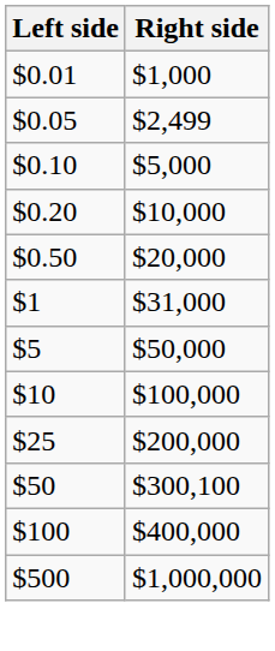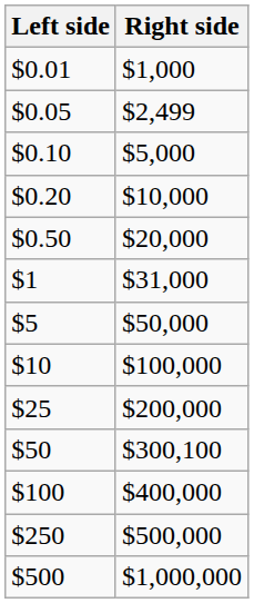 <table class="wikitable">
 <tr>
 <th>Left side</th>
 <th>Right side</th>
 </tr>
 <tr>
 <td>$0.01</td>
 <td>$1,000</td>
 </tr>
 <tr>
 <td>$0.05</td>
 <td>$2,499</td>
 </tr>
 <tr>
 <td>$0.10</td>
 <td>$5,000</td>
 </tr>
 <tr>
 <td>$0.20</td>
 <td>$10,000</td>
 </tr>
 <tr>
 <td>$0.50</td>
 <td>$20,000</td>
 </tr>
 <tr>
 <td>$1</td>
 <td>$31,000</td>
 </tr>
 <tr>
 <td>$5</td>
 <td>$50,000</td>
 </tr>
 <tr>
 <td>$10</td>
 <td>$100,000</td>
 </tr>
 <tr>
 <td>$25</td>
 <td>$200,000</td>
 </tr>
 <tr>
 <td>$50</td>
 <td>$300,100</td>
 </tr>
 <tr>
 <td>$100</td>
 <td>$400,000</td>
 </tr>
 <tr>
+<td>$250</td>
+<td>$500,000</td>
+</tr>
+<tr>
 <td>$500</td>
 <td>$1,000,000</td>
 </tr>
 </table>
